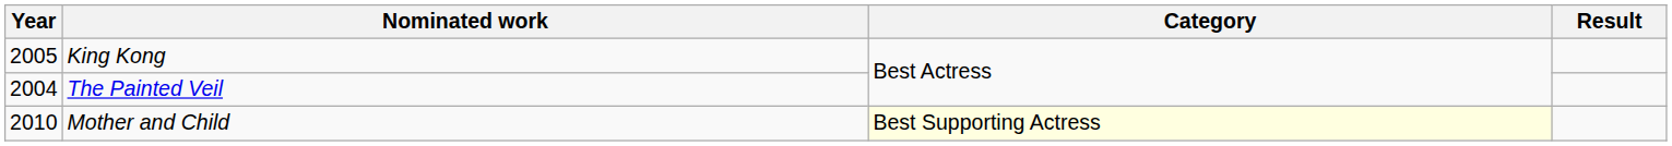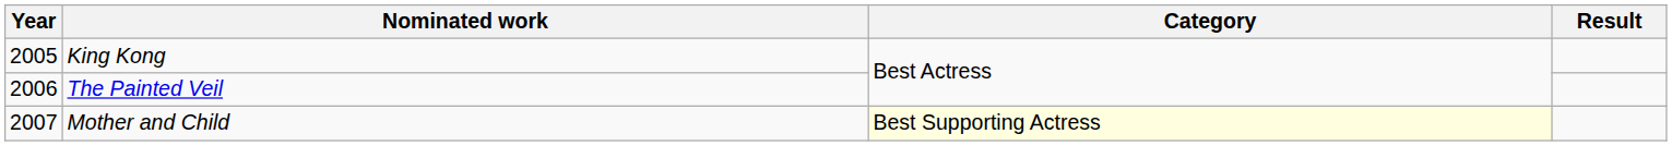 <table class=wikitable>
 <tr>
 <th scope="col" style="width:1em;">Year</th>
 <th scope="col" style="width:39em;">Nominated work</th>
 <th scope="col" style="width:33em;">Category</th>
 <th scope="col" style="width:5em;">Result</th>
 </tr>
 <tr>
 <td>2005</td>
 <td><em>King Kong</em></td>
 <td rowspan=2>Best Actress</td>
 <td></td>
 </tr>
 <tr>
-<td>2004</td>
+<td>2006</td>
 <td><em><a href='#'>The Painted Veil</a></em></td>
 <td></td>
 </tr>
 <tr>
-<td>2010</td>
+<td>2007</td>
 <td><em>Mother and Child</em></td>
 <td style="background: lightyellow;">Best Supporting Actress</td>
 <td></td>
 </tr>
 </table>
